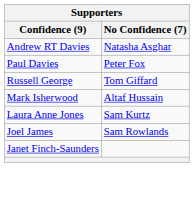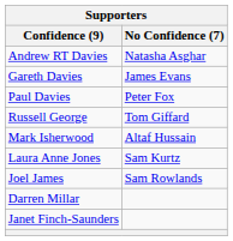 <table class="wikitable">
 <tr>
 <th colspan="2">Supporters</th>
 </tr>
 <tr>
 <th>Confidence (9)</th>
 <th>No Confidence (7)</th>
 </tr>
 <tr>
 <td><a href='#'>Andrew RT Davies</a></td>
 <td><a href='#'>Natasha Asghar</a></td>
+</tr>
+<tr>
+<td><a href='#'>Gareth Davies</a></td>
+<td><a href='#'>James Evans</a></td>
 </tr>
 <tr>
 <td><a href='#'>Paul Davies</a></td>
 <td><a href='#'>Peter Fox</a></td>
 </tr>
 <tr>
 <td><a href='#'>Russell George</a></td>
 <td><a href='#'>Tom Giffard</a></td>
 </tr>
 <tr>
 <td><a href='#'>Mark Isherwood</a></td>
 <td><a href='#'>Altaf Hussain</a></td>
 </tr>
 <tr>
 <td><a href='#'>Laura Anne Jones</a></td>
 <td><a href='#'>Sam Kurtz</a></td>
 </tr>
 <tr>
 <td><a href='#'>Joel James</a></td>
 <td><a href='#'>Sam Rowlands</a></td>
 </tr>
 <tr>
+<td><a href='#'>Darren Millar</a></td>
+<td></td>
+</tr>
+<tr>
 <td><a href='#'>Janet Finch-Saunders</a></td>
 <td></td>
 </tr>
 <tr>
 <th colspan="2"></th>
 </tr>
 </table>
